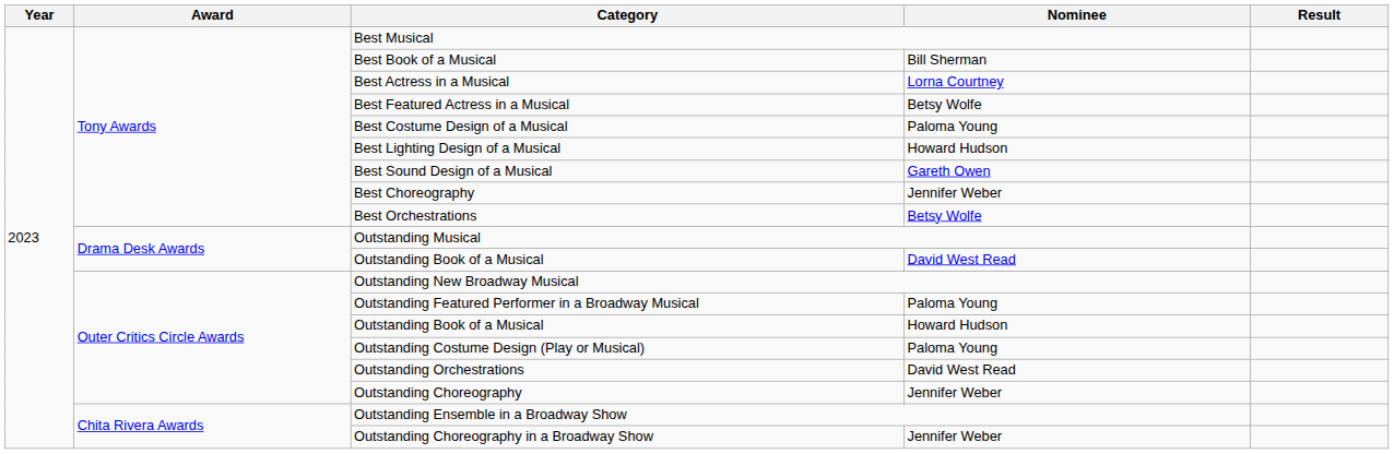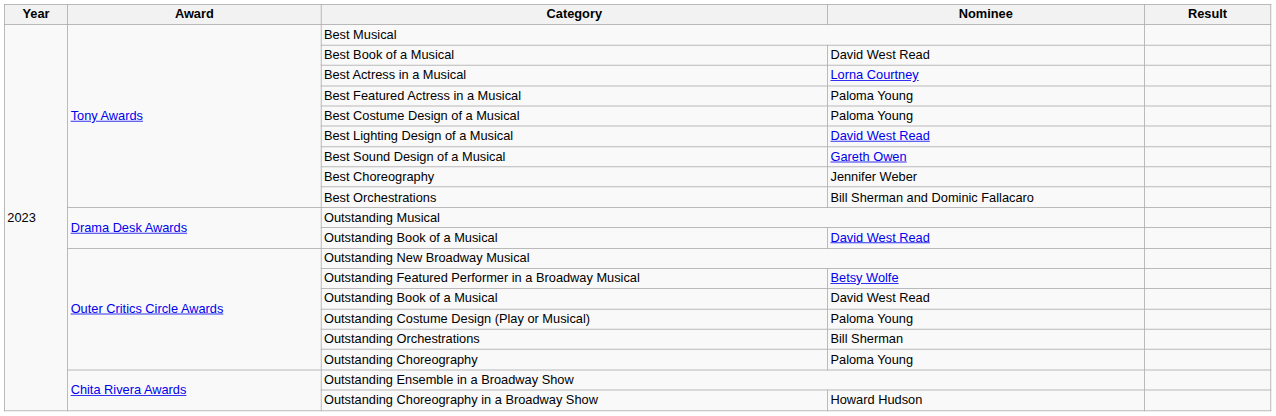 <table class="wikitable" style="width: 100%;">
 <tr>
 <th style="width: 5%;">Year</th>
 <th style="width: 20%;">Award</th>
 <th style="width: 40%;">Category</th>
 <th style="width: 25%;">Nominee</th>
 <th style="width: 10%;">Result</th>
 </tr>
 <tr>
 <td rowspan="19">2023</td>
 <td rowspan="9"><a href='#'>Tony Awards</a></td>
 <td colspan="2">Best Musical</td>
 <td></td>
 </tr>
 <tr>
 <td>Best Book of a Musical</td>
-<td>Bill Sherman</td>
+<td>David West Read</td>
 <td></td>
 </tr>
 <tr>
 <td>Best Actress in a Musical</td>
 <td><a href='#'>Lorna Courtney</a></td>
 <td></td>
 </tr>
 <tr>
 <td>Best Featured Actress in a Musical</td>
-<td>Betsy Wolfe</td>
+<td>Paloma Young</td>
 <td></td>
 </tr>
 <tr>
 <td>Best Costume Design of a Musical</td>
 <td>Paloma Young</td>
 <td></td>
 </tr>
 <tr>
 <td>Best Lighting Design of a Musical</td>
-<td>Howard Hudson</td>
+<td><a href='#'>David West Read</a></td>
 <td></td>
 </tr>
 <tr>
 <td>Best Sound Design of a Musical</td>
 <td><a href='#'>Gareth Owen</a></td>
 <td></td>
 </tr>
 <tr>
 <td>Best Choreography</td>
 <td>Jennifer Weber</td>
 <td></td>
 </tr>
 <tr>
 <td>Best Orchestrations</td>
-<td><a href='#'>Betsy Wolfe</a></td>
+<td>Bill Sherman and Dominic Fallacaro</td>
 <td></td>
 </tr>
 <tr>
 <td rowspan="2"><a href='#'>Drama Desk Awards</a></td>
 <td colspan="2">Outstanding Musical</td>
 <td></td>
 </tr>
 <tr>
 <td>Outstanding Book of a Musical</td>
 <td><a href='#'>David West Read</a></td>
 <td></td>
 </tr>
 <tr>
 <td rowspan="6"><a href='#'>Outer Critics Circle Awards</a></td>
 <td colspan="2">Outstanding New Broadway Musical</td>
 <td></td>
 </tr>
 <tr>
 <td>Outstanding Featured Performer in a Broadway Musical</td>
-<td>Paloma Young</td>
+<td><a href='#'>Betsy Wolfe</a></td>
 <td></td>
 </tr>
 <tr>
 <td>Outstanding Book of a Musical</td>
-<td>Howard Hudson</td>
+<td>David West Read</td>
 <td></td>
 </tr>
 <tr>
 <td>Outstanding Costume Design (Play or Musical)</td>
 <td>Paloma Young</td>
 <td></td>
 </tr>
 <tr>
 <td>Outstanding Orchestrations</td>
-<td>David West Read</td>
+<td>Bill Sherman</td>
 <td></td>
 </tr>
 <tr>
 <td>Outstanding Choreography</td>
-<td>Jennifer Weber</td>
+<td>Paloma Young</td>
 <td></td>
 </tr>
 <tr>
 <td rowspan="2"><a href='#'>Chita Rivera Awards</a></td>
 <td colspan="2">Outstanding Ensemble in a Broadway Show</td>
 <td></td>
 </tr>
 <tr>
 <td>Outstanding Choreography in a Broadway Show</td>
-<td>Jennifer Weber</td>
+<td>Howard Hudson</td>
 <td></td>
 </tr>
 </table>
